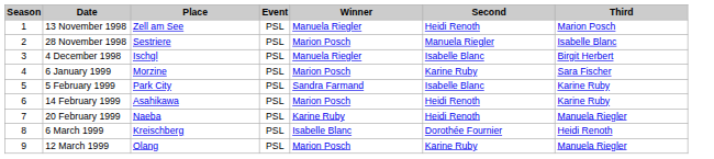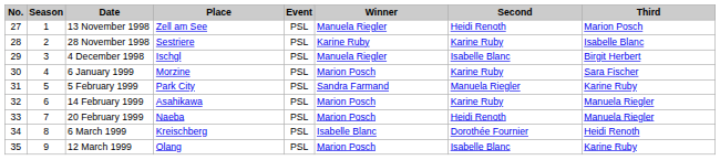 <table class="wikitable plainrowheaders" style="background:#fff; font-size:86%; border:grey solid 1px; border-collapse:collapse;">
 <tr style="background:#ccc; text-align:center;">
+<th scope="col" style="background:#ccc; width:25px;">No.</th>
 <th scope="col" style="background:#ccc; width:30px;">Season</th>
 <th scope="col" style="background:#ccc; width:120px;">Date</th>
 <th scope="col" style="background:#ccc; width:180px;">Place</th>
 <th scope="col" style="background:#ccc; width:15px;">Event</th>
 <th scope="col" style="background:#ccc; width:185px;">Winner</th>
 <th scope="col" style="background:#ccc; width:185px;">Second</th>
 <th scope="col" style="background:#ccc; width:185px;">Third</th>
 </tr>
 <tr>
+<td align=center>27</td>
 <td align=center>1</td>
 <td>13 November 1998</td>
 <td> <a href='#'>Zell am See</a></td>
 <td align=center>PSL</td>
 <td> <a href='#'>Manuela Riegler</a></td>
 <td> <a href='#'>Heidi Renoth</a></td>
 <td> <a href='#'>Marion Posch</a></td>
 </tr>
 <tr>
+<td align=center>28</td>
 <td align=center>2</td>
 <td>28 November 1998</td>
 <td> <a href='#'>Sestriere</a></td>
 <td align=center>PSL</td>
-<td> <a href='#'>Marion Posch</a></td>
-<td> <a href='#'>Manuela Riegler</a></td>
+<td> <a href='#'>Karine Ruby</a></td>
+<td> <a href='#'>Karine Ruby</a></td>
 <td> <a href='#'>Isabelle Blanc</a></td>
 </tr>
 <tr>
+<td align=center>29</td>
 <td align=center>3</td>
 <td>4 December 1998</td>
 <td> <a href='#'>Ischgl</a></td>
 <td align=center>PSL</td>
 <td> <a href='#'>Manuela Riegler</a></td>
 <td> <a href='#'>Isabelle Blanc</a></td>
 <td> <a href='#'>Birgit Herbert</a></td>
 </tr>
 <tr>
+<td align=center>30</td>
 <td align=center>4</td>
 <td>6 January 1999</td>
 <td> <a href='#'>Morzine</a></td>
 <td align=center>PSL</td>
 <td> <a href='#'>Marion Posch</a></td>
 <td> <a href='#'>Karine Ruby</a></td>
 <td> <a href='#'>Sara Fischer</a></td>
 </tr>
 <tr>
+<td align=center>31</td>
 <td align=center>5</td>
 <td>5 February 1999</td>
 <td> <a href='#'>Park City</a></td>
 <td align=center>PSL</td>
 <td> <a href='#'>Sandra Farmand</a></td>
-<td> <a href='#'>Isabelle Blanc</a></td>
+<td> <a href='#'>Manuela Riegler</a></td>
 <td> <a href='#'>Karine Ruby</a></td>
 </tr>
 <tr>
+<td align=center>32</td>
 <td align=center>6</td>
 <td>14 February 1999</td>
 <td> <a href='#'>Asahikawa</a></td>
 <td align=center>PSL</td>
 <td> <a href='#'>Marion Posch</a></td>
-<td> <a href='#'>Heidi Renoth</a></td>
 <td> <a href='#'>Karine Ruby</a></td>
+<td> <a href='#'>Manuela Riegler</a></td>
 </tr>
 <tr>
+<td align=center>33</td>
 <td align=center>7</td>
 <td>20 February 1999</td>
 <td> <a href='#'>Naeba</a></td>
 <td align=center>PSL</td>
-<td> <a href='#'>Karine Ruby</a></td>
+<td> <a href='#'>Marion Posch</a></td>
 <td> <a href='#'>Heidi Renoth</a></td>
 <td> <a href='#'>Manuela Riegler</a></td>
 </tr>
 <tr>
+<td align=center>34</td>
 <td align=center>8</td>
 <td>6 March 1999</td>
 <td> <a href='#'>Kreischberg</a></td>
 <td align=center>PSL</td>
 <td> <a href='#'>Isabelle Blanc</a></td>
 <td> <a href='#'>Dorothée Fournier</a></td>
 <td> <a href='#'>Heidi Renoth</a></td>
 </tr>
 <tr>
+<td align=center>35</td>
 <td align=center>9</td>
 <td>12 March 1999</td>
 <td> <a href='#'>Olang</a></td>
 <td align=center>PSL</td>
 <td> <a href='#'>Marion Posch</a></td>
+<td> <a href='#'>Isabelle Blanc</a></td>
 <td> <a href='#'>Karine Ruby</a></td>
-<td> <a href='#'>Manuela Riegler</a></td>
 </tr>
 </table>
